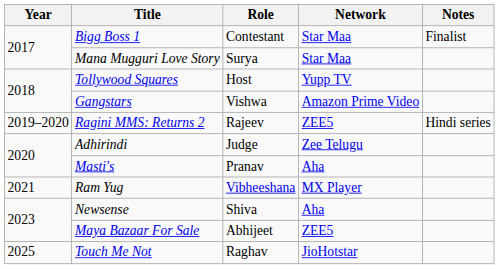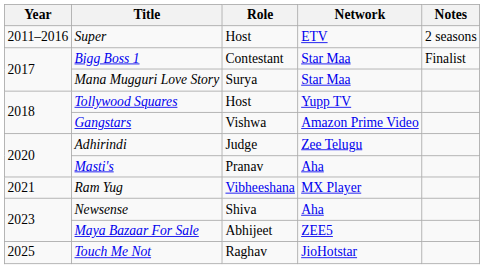 <table class="wikitable sortable">
 <tr>
 <th>Year</th>
 <th>Title</th>
 <th>Role</th>
 <th>Network</th>
 <th>Notes</th>
+</tr>
+<tr>
+<td>2011–2016</td>
+<td><em>Super</em></td>
+<td>Host</td>
+<td><a href='#'>ETV</a></td>
+<td>2 seasons</td>
 </tr>
 <tr>
 <td rowspan="2">2017</td>
 <td><a href='#'><em>Bigg Boss 1</em></a></td>
 <td>Contestant</td>
 <td><a href='#'>Star Maa</a></td>
 <td>Finalist</td>
 </tr>
 <tr>
 <td><em>Mana Mugguri Love Story</em></td>
 <td>Surya</td>
 <td><a href='#'>Star Maa</a></td>
 <td></td>
 </tr>
 <tr>
 <td rowspan="2">2018</td>
 <td><em><a href='#'>Tollywood Squares</a></em></td>
 <td>Host</td>
 <td><a href='#'>Yupp TV</a></td>
 <td></td>
 </tr>
 <tr>
 <td><em><a href='#'>Gangstars</a></em></td>
 <td>Vishwa</td>
 <td><a href='#'>Amazon Prime Video</a></td>
 <td></td>
-</tr>
-<tr>
-<td>2019–2020</td>
-<td><em><a href='#'>Ragini MMS: Returns 2</a></em></td>
-<td>Rajeev</td>
-<td><a href='#'>ZEE5</a></td>
-<td>Hindi series</td>
 </tr>
 <tr>
 <td rowspan="2">2020</td>
 <td><em>Adhirindi</em></td>
 <td>Judge</td>
 <td><a href='#'>Zee Telugu</a></td>
 <td></td>
 </tr>
 <tr>
 <td><em><a href='#'>Masti's</a></em></td>
 <td>Pranav</td>
 <td><a href='#'>Aha</a></td>
 <td></td>
 </tr>
 <tr>
 <td>2021</td>
 <td><em>Ram Yug</em></td>
 <td><a href='#'>Vibheeshana</a></td>
 <td><a href='#'>MX Player</a></td>
 <td></td>
 </tr>
 <tr>
 <td rowspan="2">2023</td>
 <td><em>Newsense</em></td>
 <td>Shiva</td>
 <td><a href='#'>Aha</a></td>
 <td></td>
 </tr>
 <tr>
 <td><em><a href='#'>Maya Bazaar For Sale</a></em></td>
 <td>Abhijeet</td>
 <td><a href='#'>ZEE5</a></td>
 <td></td>
 </tr>
 <tr>
 <td>2025</td>
 <td><a href='#'><em>Touch Me Not</em></a></td>
 <td>Raghav</td>
 <td><a href='#'>JioHotstar</a></td>
 <td></td>
 </tr>
 </table>
